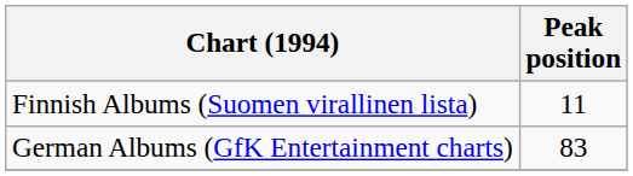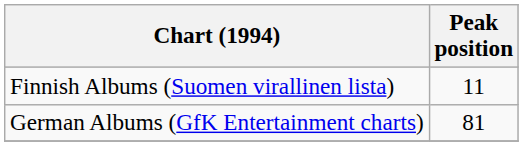 <table class="wikitable sortable plainrowheaders">
 <tr>
 <th>Chart (1994)</th>
 <th>Peak<br>position</th>
 </tr>
 <tr>
 <td>Finnish Albums (<a href='#'>Suomen virallinen lista</a>)</td>
 <td align="center">11</td>
 </tr>
 <tr>
 <td>German Albums (<a href='#'>GfK Entertainment charts</a>)</td>
-<td align="center">83</td>
+<td align="center">81</td>
 </tr>
 <tr>
 </tr>
 </table>
